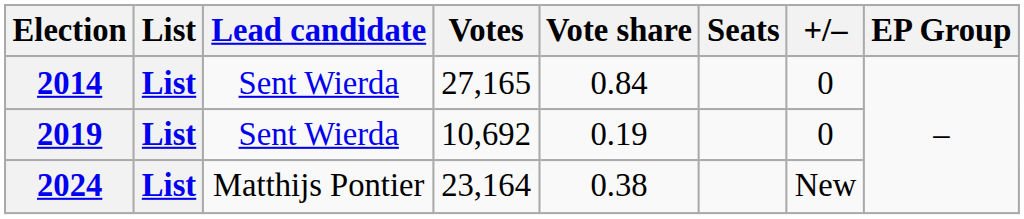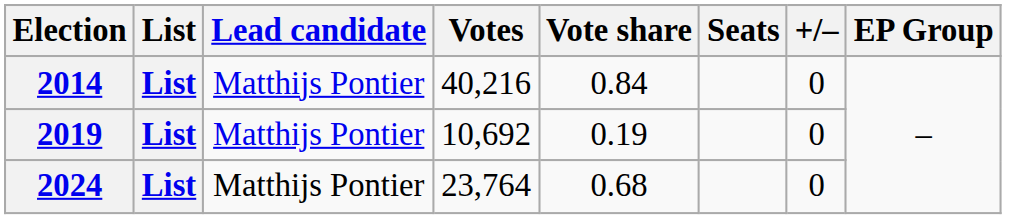 <table class=wikitable style="text-align: center;">
 <tr>
 <th>Election</th>
 <th>List</th>
 <th><a href='#'>Lead candidate</a></th>
 <th>Votes</th>
 <th>Vote share</th>
 <th>Seats</th>
 <th>+/–</th>
 <th>EP Group</th>
 </tr>
 <tr>
 <th><a href='#'>2014</a></th>
 <th><a href='#'>List</a></th>
-<td><a href='#'>Sent Wierda</a></td>
-<td>27,165</td>
+<td><a href='#'>Matthijs Pontier</a></td>
+<td>40,216</td>
 <td>0.84</td>
 <td></td>
 <td> 0</td>
 <td rowspan="3">–</td>
 </tr>
 <tr>
 <th><a href='#'>2019</a></th>
 <th><a href='#'>List</a></th>
-<td><a href='#'>Sent Wierda</a></td>
+<td><a href='#'>Matthijs Pontier</a></td>
 <td>10,692</td>
 <td>0.19</td>
 <td></td>
 <td> 0</td>
 </tr>
 <tr>
 <th><a href='#'>2024</a></th>
 <th><a href='#'>List</a></th>
 <td>Matthijs Pontier</td>
-<td>23,164</td>
-<td>0.38</td>
+<td>23,764</td>
+<td>0.68</td>
 <td></td>
-<td>New</td>
+<td> 0</td>
 </tr>
 </table>
